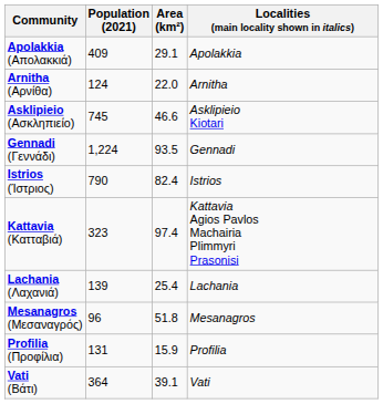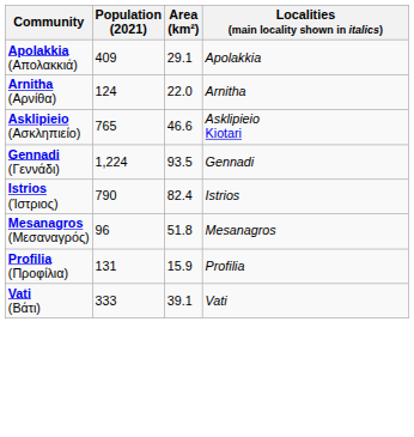 <table class="wikitable sortable">
 <tr>
 <th width="100px">Community</th>
 <th width="80px">Population (2021)</th>
 <th width="40px">Area (km²)</th>
 <th width="250px">Localities <br><small>(main locality shown in <em>italics</em>)</small></th>
 </tr>
 <tr>
 <td><strong><a href='#'>Apolakkia</a></strong> <br> (Απολακκιά)</td>
 <td><div>409</div></td>
 <td><div>29.1</div></td>
 <td><em>Apolakkia</em></td>
 </tr>
 <tr>
 <td><strong><a href='#'>Arnitha</a></strong> <br> (Αρνίθα)</td>
 <td><div>124</div></td>
 <td><div>22.0</div></td>
 <td><em>Arnitha</em></td>
 </tr>
 <tr>
 <td><strong><a href='#'>Asklipieio</a></strong> <br> (Ασκληπιείο)</td>
-<td><div>745</div></td>
+<td><div>765</div></td>
 <td><div>46.6</div></td>
 <td><em>Asklipieio</em>  <br> <a href='#'>Kiotari</a></td>
 </tr>
 <tr>
 <td><strong><a href='#'>Gennadi</a></strong> <br> (Γεννάδι)</td>
 <td><div>1,224</div></td>
 <td><div>93.5</div></td>
 <td><em>Gennadi</em></td>
 </tr>
 <tr>
 <td><strong><a href='#'>Istrios</a></strong> <br> (Ίστριος)</td>
 <td><div>790</div></td>
 <td><div>82.4</div></td>
 <td><em>Istrios</em></td>
 </tr>
 <tr>
-<td><strong><a href='#'>Kattavia</a></strong> <br> (Κατταβιά)</td>
-<td><div>323</div></td>
-<td><div>97.4</div></td>
-<td><em>Kattavia</em><br> Agios Pavlos <br> Machairia <br> Plimmyri <br> <a href='#'>Prasonisi</a></td>
-</tr>
-<tr>
-<td><strong><a href='#'>Lachania</a></strong> <br> (Λαχανιά)</td>
-<td><div>139</div></td>
-<td><div>25.4</div></td>
-<td><em>Lachania</em></td>
-</tr>
-<tr>
 <td><strong><a href='#'>Mesanagros</a></strong> <br> (Μεσαναγρός)</td>
 <td><div>96</div></td>
 <td><div>51.8</div></td>
 <td><em>Mesanagros</em></td>
 </tr>
 <tr>
 <td><strong><a href='#'>Profilia</a></strong> <br> (Προφίλια)</td>
 <td><div>131</div></td>
 <td><div>15.9</div></td>
 <td><em>Profilia</em></td>
 </tr>
 <tr>
 <td><strong><a href='#'>Vati</a></strong> <br> (Βάτι)</td>
-<td><div>364</div></td>
+<td><div>333</div></td>
 <td><div>39.1</div></td>
 <td><em>Vati</em></td>
 </tr>
 </table>
